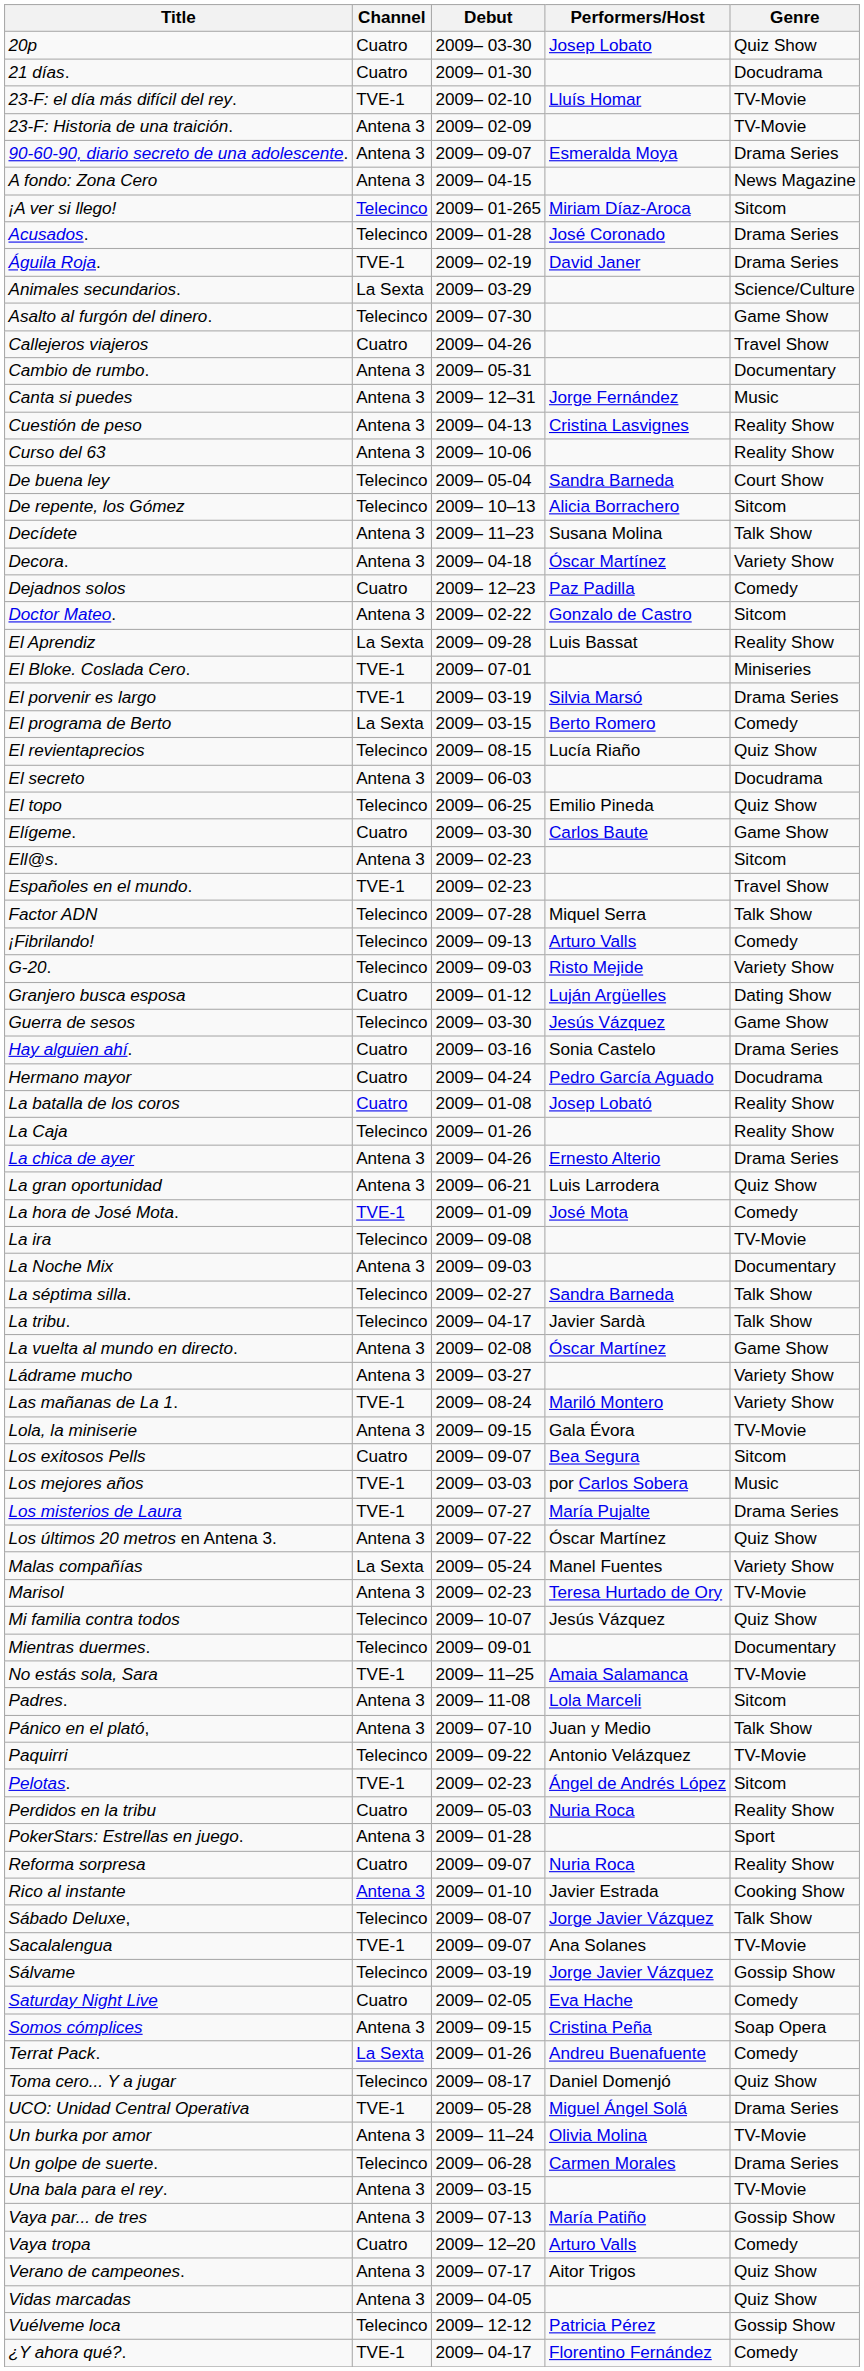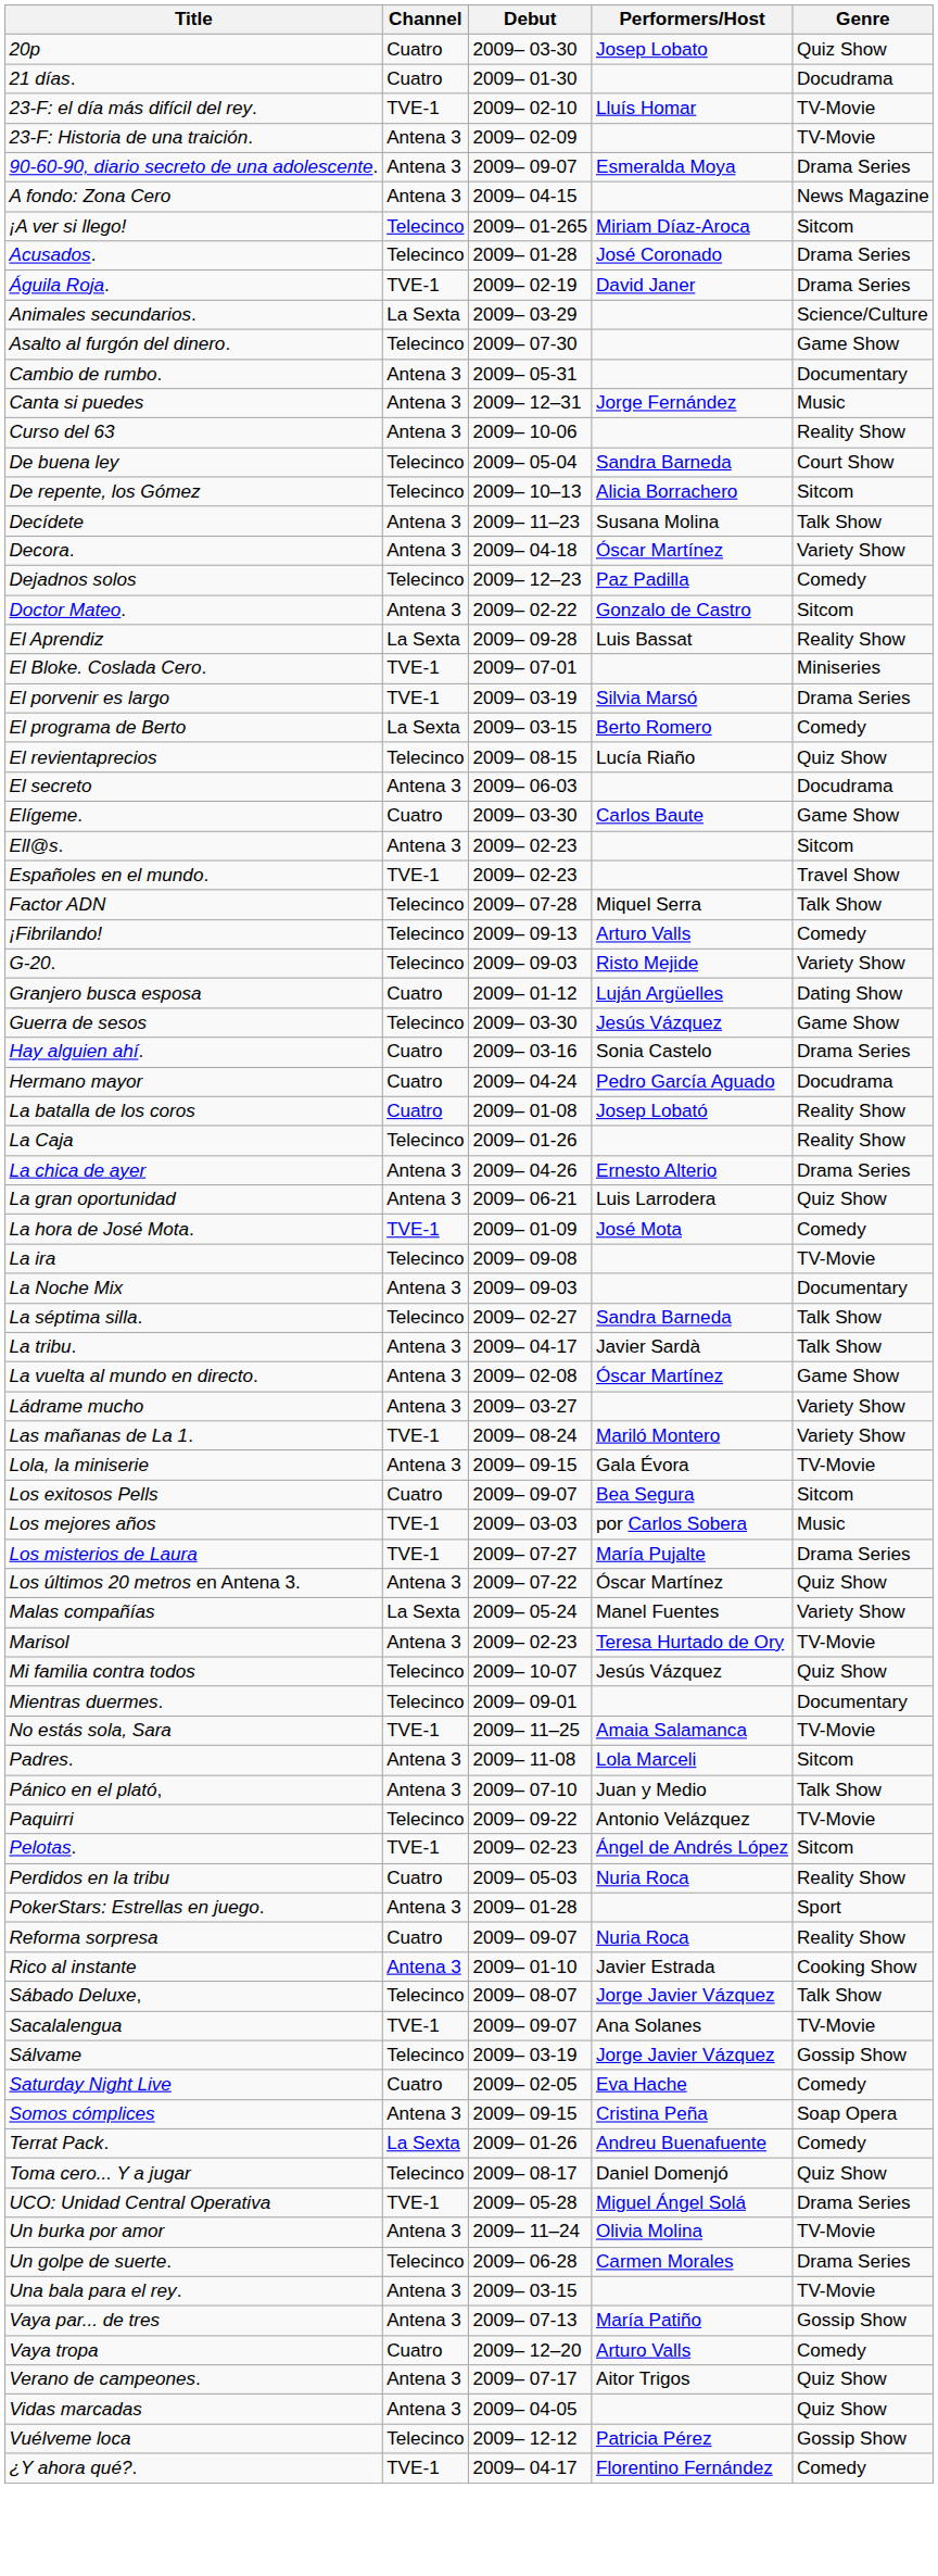 <table class="wikitable sortable">
 <tr>
 <th>Title</th>
 <th>Channel</th>
 <th>Debut</th>
 <th>Performers/Host</th>
 <th>Genre</th>
 </tr>
 <tr>
 <td><em>20p</em></td>
 <td>Cuatro</td>
 <td>2009– 03-30</td>
 <td><a href='#'>Josep Lobato</a></td>
 <td>Quiz Show</td>
 </tr>
 <tr>
 <td><em>21 días</em>.</td>
 <td>Cuatro</td>
 <td>2009– 01-30</td>
 <td></td>
 <td>Docudrama</td>
 </tr>
 <tr>
 <td><em>23-F: el día más difícil del rey</em>.</td>
 <td>TVE-1</td>
 <td>2009– 02-10</td>
 <td><a href='#'>Lluís Homar</a></td>
 <td>TV-Movie</td>
 </tr>
 <tr>
 <td><em>23-F: Historia de una traición</em>.</td>
 <td>Antena 3</td>
 <td>2009– 02-09</td>
 <td></td>
 <td>TV-Movie</td>
 </tr>
 <tr>
 <td><em><a href='#'>90-60-90, diario secreto de una adolescente</a></em>.</td>
 <td>Antena 3</td>
 <td>2009– 09-07</td>
 <td><a href='#'>Esmeralda Moya</a></td>
 <td>Drama Series</td>
 </tr>
 <tr>
 <td><em>A fondo: Zona Cero</em></td>
 <td>Antena 3</td>
 <td>2009– 04-15</td>
 <td></td>
 <td>News Magazine</td>
 </tr>
 <tr>
 <td><em>¡A ver si llego!</em></td>
 <td><a href='#'>Telecinco</a></td>
 <td>2009– 01-265</td>
 <td><a href='#'>Miriam Díaz-Aroca</a></td>
 <td>Sitcom</td>
 </tr>
 <tr>
 <td><em><a href='#'>Acusados</a></em>.</td>
 <td>Telecinco</td>
 <td>2009– 01-28</td>
 <td><a href='#'>José Coronado</a></td>
 <td>Drama Series</td>
 </tr>
 <tr>
 <td><em><a href='#'>Águila Roja</a></em>.</td>
 <td>TVE-1</td>
 <td>2009– 02-19</td>
 <td><a href='#'>David Janer</a></td>
 <td>Drama Series</td>
 </tr>
 <tr>
 <td><em>Animales secundarios</em>.</td>
 <td>La Sexta</td>
 <td>2009– 03-29</td>
 <td></td>
 <td>Science/Culture</td>
 </tr>
 <tr>
 <td><em>Asalto al furgón del dinero</em>.</td>
 <td>Telecinco</td>
 <td>2009– 07-30</td>
 <td></td>
 <td>Game Show</td>
 </tr>
 <tr>
-<td><em>Callejeros viajeros </em></td>
-<td>Cuatro</td>
-<td>2009– 04-26</td>
-<td></td>
-<td>Travel Show</td>
-</tr>
-<tr>
 <td><em>Cambio de rumbo</em>.</td>
 <td>Antena 3</td>
 <td>2009– 05-31</td>
 <td></td>
 <td>Documentary</td>
 </tr>
 <tr>
 <td><em>Canta si puedes</em></td>
 <td>Antena 3</td>
 <td>2009– 12–31</td>
 <td><a href='#'>Jorge Fernández</a></td>
 <td>Music</td>
-</tr>
-<tr>
-<td><em>Cuestión de peso</em></td>
-<td>Antena 3</td>
-<td>2009– 04-13</td>
-<td><a href='#'>Cristina Lasvignes</a></td>
-<td>Reality Show</td>
 </tr>
 <tr>
 <td><em>Curso del 63</em></td>
 <td>Antena 3</td>
 <td>2009– 10-06</td>
 <td></td>
 <td>Reality Show</td>
 </tr>
 <tr>
 <td><em>De buena ley</em></td>
 <td>Telecinco</td>
 <td>2009– 05-04</td>
 <td><a href='#'>Sandra Barneda</a></td>
 <td>Court Show</td>
 </tr>
 <tr>
 <td><em>De repente, los Gómez</em></td>
 <td>Telecinco</td>
 <td>2009– 10–13</td>
 <td><a href='#'>Alicia Borrachero</a></td>
 <td>Sitcom</td>
 </tr>
 <tr>
 <td><em>Decídete</em></td>
 <td>Antena 3</td>
 <td>2009– 11–23</td>
 <td>Susana Molina</td>
 <td>Talk Show</td>
 </tr>
 <tr>
 <td><em>Decora</em>.</td>
 <td>Antena 3</td>
 <td>2009– 04-18</td>
 <td><a href='#'>Óscar Martínez</a></td>
 <td>Variety Show</td>
 </tr>
 <tr>
 <td><em>Dejadnos solos</em></td>
-<td>Cuatro</td>
+<td>Telecinco</td>
 <td>2009– 12–23</td>
 <td><a href='#'>Paz Padilla</a></td>
 <td>Comedy</td>
 </tr>
 <tr>
 <td><em><a href='#'>Doctor Mateo</a></em>.</td>
 <td>Antena 3</td>
 <td>2009– 02-22</td>
 <td><a href='#'>Gonzalo de Castro</a></td>
 <td>Sitcom</td>
 </tr>
 <tr>
 <td><em>El Aprendiz</em></td>
 <td>La Sexta</td>
 <td>2009– 09-28</td>
 <td>Luis Bassat</td>
 <td>Reality Show</td>
 </tr>
 <tr>
 <td><em>El Bloke. Coslada Cero</em>.</td>
 <td>TVE-1</td>
 <td>2009– 07-01</td>
 <td></td>
 <td>Miniseries</td>
 </tr>
 <tr>
 <td><em>El porvenir es largo</em></td>
 <td>TVE-1</td>
 <td>2009– 03-19</td>
 <td><a href='#'>Silvia Marsó</a></td>
 <td>Drama Series</td>
 </tr>
 <tr>
 <td><em>El programa de Berto</em></td>
 <td>La Sexta</td>
 <td>2009– 03-15</td>
 <td><a href='#'>Berto Romero</a></td>
 <td>Comedy</td>
 </tr>
 <tr>
 <td><em>El revientaprecios</em></td>
 <td>Telecinco</td>
 <td>2009– 08-15</td>
 <td>Lucía Riaño</td>
 <td>Quiz Show</td>
 </tr>
 <tr>
 <td><em>El secreto</em></td>
 <td>Antena 3</td>
 <td>2009– 06-03</td>
 <td></td>
 <td>Docudrama</td>
-</tr>
-<tr>
-<td><em>El topo</em></td>
-<td>Telecinco</td>
-<td>2009– 06-25</td>
-<td>Emilio Pineda</td>
-<td>Quiz Show</td>
 </tr>
 <tr>
 <td><em>Elígeme</em>.</td>
 <td>Cuatro</td>
 <td>2009– 03-30</td>
 <td><a href='#'>Carlos Baute</a></td>
 <td>Game Show</td>
 </tr>
 <tr>
 <td><em>Ell@s</em>.</td>
 <td>Antena 3</td>
 <td>2009– 02-23</td>
 <td></td>
 <td>Sitcom</td>
 </tr>
 <tr>
 <td><em>Españoles en el mundo</em>.</td>
 <td>TVE-1</td>
 <td>2009– 02-23</td>
 <td></td>
 <td>Travel Show</td>
 </tr>
 <tr>
 <td><em>Factor ADN</em></td>
 <td>Telecinco</td>
 <td>2009– 07-28</td>
 <td>Miquel Serra</td>
 <td>Talk Show</td>
 </tr>
 <tr>
 <td><em>¡Fibrilando!</em></td>
 <td>Telecinco</td>
 <td>2009– 09-13</td>
 <td><a href='#'>Arturo Valls</a></td>
 <td>Comedy</td>
 </tr>
 <tr>
 <td><em>G-20</em>.</td>
 <td>Telecinco</td>
 <td>2009– 09-03</td>
 <td><a href='#'>Risto Mejide</a></td>
 <td>Variety Show</td>
 </tr>
 <tr>
 <td><em>Granjero busca esposa</em></td>
 <td>Cuatro</td>
 <td>2009– 01-12</td>
 <td><a href='#'>Luján Argüelles</a></td>
 <td>Dating Show</td>
 </tr>
 <tr>
 <td><em>Guerra de sesos</em></td>
 <td>Telecinco</td>
 <td>2009– 03-30</td>
 <td><a href='#'>Jesús Vázquez</a></td>
 <td>Game Show</td>
 </tr>
 <tr>
 <td><em><a href='#'>Hay alguien ahí</a></em>.</td>
 <td>Cuatro</td>
 <td>2009– 03-16</td>
 <td>Sonia Castelo</td>
 <td>Drama Series</td>
 </tr>
 <tr>
 <td><em>Hermano mayor</em></td>
 <td>Cuatro</td>
 <td>2009– 04-24</td>
 <td><a href='#'>Pedro García Aguado</a></td>
 <td>Docudrama</td>
 </tr>
 <tr>
 <td><em>La batalla de los coros</em></td>
 <td><a href='#'>Cuatro</a></td>
 <td>2009– 01-08</td>
 <td><a href='#'>Josep Lobató</a></td>
 <td>Reality Show</td>
 </tr>
 <tr>
 <td><em>La Caja</em></td>
 <td>Telecinco</td>
 <td>2009– 01-26</td>
 <td></td>
 <td>Reality Show</td>
 </tr>
 <tr>
 <td><em><a href='#'>La chica de ayer</a></em></td>
 <td>Antena 3</td>
 <td>2009– 04-26</td>
 <td><a href='#'>Ernesto Alterio</a></td>
 <td>Drama Series</td>
 </tr>
 <tr>
 <td><em>La gran oportunidad</em></td>
 <td>Antena 3</td>
 <td>2009– 06-21</td>
 <td>Luis Larrodera</td>
 <td>Quiz Show</td>
 </tr>
 <tr>
 <td><em>La hora de José Mota</em>.</td>
 <td><a href='#'>TVE-1</a></td>
 <td>2009– 01-09</td>
 <td><a href='#'>José Mota</a></td>
 <td>Comedy</td>
 </tr>
 <tr>
 <td><em>La ira</em></td>
 <td>Telecinco</td>
 <td>2009– 09-08</td>
 <td></td>
 <td>TV-Movie</td>
 </tr>
 <tr>
 <td><em>La Noche Mix</em></td>
 <td>Antena 3</td>
 <td>2009– 09-03</td>
 <td></td>
 <td>Documentary</td>
 </tr>
 <tr>
 <td><em>La séptima silla</em>.</td>
 <td>Telecinco</td>
 <td>2009– 02-27</td>
 <td><a href='#'>Sandra Barneda</a></td>
 <td>Talk Show</td>
 </tr>
 <tr>
 <td><em>La tribu</em>.</td>
-<td>Telecinco</td>
+<td>Antena 3</td>
 <td>2009– 04-17</td>
 <td>Javier Sardà</td>
 <td>Talk Show</td>
 </tr>
 <tr>
 <td><em>La vuelta al mundo en directo</em>.</td>
 <td>Antena 3</td>
 <td>2009– 02-08</td>
 <td><a href='#'>Óscar Martínez</a></td>
 <td>Game Show</td>
 </tr>
 <tr>
 <td><em>Ládrame mucho</em></td>
 <td>Antena 3</td>
 <td>2009– 03-27</td>
 <td></td>
 <td>Variety Show</td>
 </tr>
 <tr>
 <td><em>Las mañanas de La 1</em>.</td>
 <td>TVE-1</td>
 <td>2009– 08-24</td>
 <td><a href='#'>Mariló Montero</a></td>
 <td>Variety Show</td>
 </tr>
 <tr>
 <td><em>Lola, la miniserie</em></td>
 <td>Antena 3</td>
 <td>2009– 09-15</td>
 <td>Gala Évora</td>
 <td>TV-Movie</td>
 </tr>
 <tr>
 <td><em>Los exitosos Pells</em></td>
 <td>Cuatro</td>
 <td>2009– 09-07</td>
 <td><a href='#'>Bea Segura</a></td>
 <td>Sitcom</td>
 </tr>
 <tr>
 <td><em>Los mejores años</em></td>
 <td>TVE-1</td>
 <td>2009– 03-03</td>
 <td>por <a href='#'>Carlos Sobera</a></td>
 <td>Music</td>
 </tr>
 <tr>
 <td><em><a href='#'>Los misterios de Laura</a></em></td>
 <td>TVE-1</td>
 <td>2009– 07-27</td>
 <td><a href='#'>María Pujalte</a></td>
 <td>Drama Series</td>
 </tr>
 <tr>
 <td><em>Los últimos 20 metros</em> en Antena 3.</td>
 <td>Antena 3</td>
 <td>2009– 07-22</td>
 <td>Óscar Martínez</td>
 <td>Quiz Show</td>
 </tr>
 <tr>
 <td><em>Malas compañías</em></td>
 <td>La Sexta</td>
 <td>2009– 05-24</td>
 <td>Manel Fuentes</td>
 <td>Variety Show</td>
 </tr>
 <tr>
 <td><em>Marisol</em></td>
 <td>Antena 3</td>
 <td>2009– 02-23</td>
 <td><a href='#'>Teresa Hurtado de Ory</a></td>
 <td>TV-Movie</td>
 </tr>
 <tr>
 <td><em>Mi familia contra todos</em></td>
 <td>Telecinco</td>
 <td>2009– 10-07</td>
 <td>Jesús Vázquez</td>
 <td>Quiz Show</td>
 </tr>
 <tr>
 <td><em>Mientras duermes</em>.</td>
 <td>Telecinco</td>
 <td>2009– 09-01</td>
 <td></td>
 <td>Documentary</td>
 </tr>
 <tr>
 <td><em>No estás sola, Sara</em></td>
 <td>TVE-1</td>
 <td>2009– 11–25</td>
 <td><a href='#'>Amaia Salamanca</a></td>
 <td>TV-Movie</td>
 </tr>
 <tr>
 <td><em>Padres</em>.</td>
 <td>Antena 3</td>
 <td>2009– 11-08</td>
 <td><a href='#'>Lola Marceli</a></td>
 <td>Sitcom</td>
 </tr>
 <tr>
 <td><em>Pánico en el plató</em>,</td>
 <td>Antena 3</td>
 <td>2009– 07-10</td>
 <td>Juan y Medio</td>
 <td>Talk Show</td>
 </tr>
 <tr>
 <td><em>Paquirri</em></td>
 <td>Telecinco</td>
 <td>2009– 09-22</td>
 <td>Antonio Velázquez</td>
 <td>TV-Movie</td>
 </tr>
 <tr>
 <td><em><a href='#'>Pelotas</a></em>.</td>
 <td>TVE-1</td>
 <td>2009– 02-23</td>
 <td><a href='#'>Ángel de Andrés López</a></td>
 <td>Sitcom</td>
 </tr>
 <tr>
 <td><em>Perdidos en la tribu</em></td>
 <td>Cuatro</td>
 <td>2009– 05-03</td>
 <td><a href='#'>Nuria Roca</a></td>
 <td>Reality Show</td>
 </tr>
 <tr>
 <td><em>PokerStars: Estrellas en juego</em>.</td>
 <td>Antena 3</td>
 <td>2009– 01-28</td>
 <td></td>
 <td>Sport</td>
 </tr>
 <tr>
 <td><em>Reforma sorpresa</em></td>
 <td>Cuatro</td>
 <td>2009– 09-07</td>
 <td><a href='#'>Nuria Roca</a></td>
 <td>Reality Show</td>
 </tr>
 <tr>
 <td><em>Rico al instante</em></td>
 <td><a href='#'>Antena 3</a></td>
 <td>2009– 01-10</td>
 <td>Javier Estrada</td>
 <td>Cooking Show</td>
 </tr>
 <tr>
 <td><em>Sábado Deluxe</em>,</td>
 <td>Telecinco</td>
 <td>2009– 08-07</td>
 <td><a href='#'>Jorge Javier Vázquez</a></td>
 <td>Talk Show</td>
 </tr>
 <tr>
 <td><em>Sacalalengua</em></td>
 <td>TVE-1</td>
 <td>2009– 09-07</td>
 <td>Ana Solanes</td>
 <td>TV-Movie</td>
 </tr>
 <tr>
 <td><em>Sálvame</em></td>
 <td>Telecinco</td>
 <td>2009– 03-19</td>
 <td><a href='#'>Jorge Javier Vázquez</a></td>
 <td>Gossip Show</td>
 </tr>
 <tr>
 <td><em><a href='#'>Saturday Night Live</a></em></td>
 <td>Cuatro</td>
 <td>2009– 02-05</td>
 <td><a href='#'>Eva Hache</a></td>
 <td>Comedy</td>
 </tr>
 <tr>
 <td><em><a href='#'>Somos cómplices</a></em></td>
 <td>Antena 3</td>
 <td>2009– 09-15</td>
 <td><a href='#'>Cristina Peña</a></td>
 <td>Soap Opera</td>
 </tr>
 <tr>
 <td><em>Terrat Pack</em>.</td>
 <td><a href='#'>La Sexta</a></td>
 <td>2009– 01-26</td>
 <td><a href='#'>Andreu Buenafuente</a></td>
 <td>Comedy</td>
 </tr>
 <tr>
 <td><em>Toma cero... Y a jugar</em></td>
 <td>Telecinco</td>
 <td>2009– 08-17</td>
 <td>Daniel Domenjó</td>
 <td>Quiz Show</td>
 </tr>
 <tr>
 <td><em>UCO: Unidad Central Operativa</em></td>
 <td>TVE-1</td>
 <td>2009– 05-28</td>
 <td><a href='#'>Miguel Ángel Solá</a></td>
 <td>Drama Series</td>
 </tr>
 <tr>
 <td><em>Un burka por amor</em></td>
 <td>Antena 3</td>
 <td>2009– 11–24</td>
 <td><a href='#'>Olivia Molina</a></td>
 <td>TV-Movie</td>
 </tr>
 <tr>
 <td><em>Un golpe de suerte</em>.</td>
 <td>Telecinco</td>
 <td>2009– 06-28</td>
 <td><a href='#'>Carmen Morales</a></td>
 <td>Drama Series</td>
 </tr>
 <tr>
 <td><em>Una bala para el rey</em>.</td>
 <td>Antena 3</td>
 <td>2009– 03-15</td>
 <td></td>
 <td>TV-Movie</td>
 </tr>
 <tr>
 <td><em>Vaya par... de tres</em></td>
 <td>Antena 3</td>
 <td>2009– 07-13</td>
 <td><a href='#'>María Patiño</a></td>
 <td>Gossip Show</td>
 </tr>
 <tr>
 <td><em>Vaya tropa</em></td>
 <td>Cuatro</td>
 <td>2009– 12–20</td>
 <td><a href='#'>Arturo Valls</a></td>
 <td>Comedy</td>
 </tr>
 <tr>
 <td><em>Verano de campeones</em>.</td>
 <td>Antena 3</td>
 <td>2009– 07-17</td>
 <td>Aitor Trigos</td>
 <td>Quiz Show</td>
 </tr>
 <tr>
 <td><em>Vidas marcadas</em></td>
 <td>Antena 3</td>
 <td>2009– 04-05</td>
 <td></td>
 <td>Quiz Show</td>
 </tr>
 <tr>
 <td><em>Vuélveme loca</em></td>
 <td>Telecinco</td>
 <td>2009– 12-12</td>
 <td><a href='#'>Patricia Pérez</a></td>
 <td>Gossip Show</td>
 </tr>
 <tr>
 <td><em>¿Y ahora qué?</em>.</td>
 <td>TVE-1</td>
 <td>2009– 04-17</td>
 <td><a href='#'>Florentino Fernández</a></td>
 <td>Comedy</td>
 </tr>
 <tr>
 </tr>
 </table>
